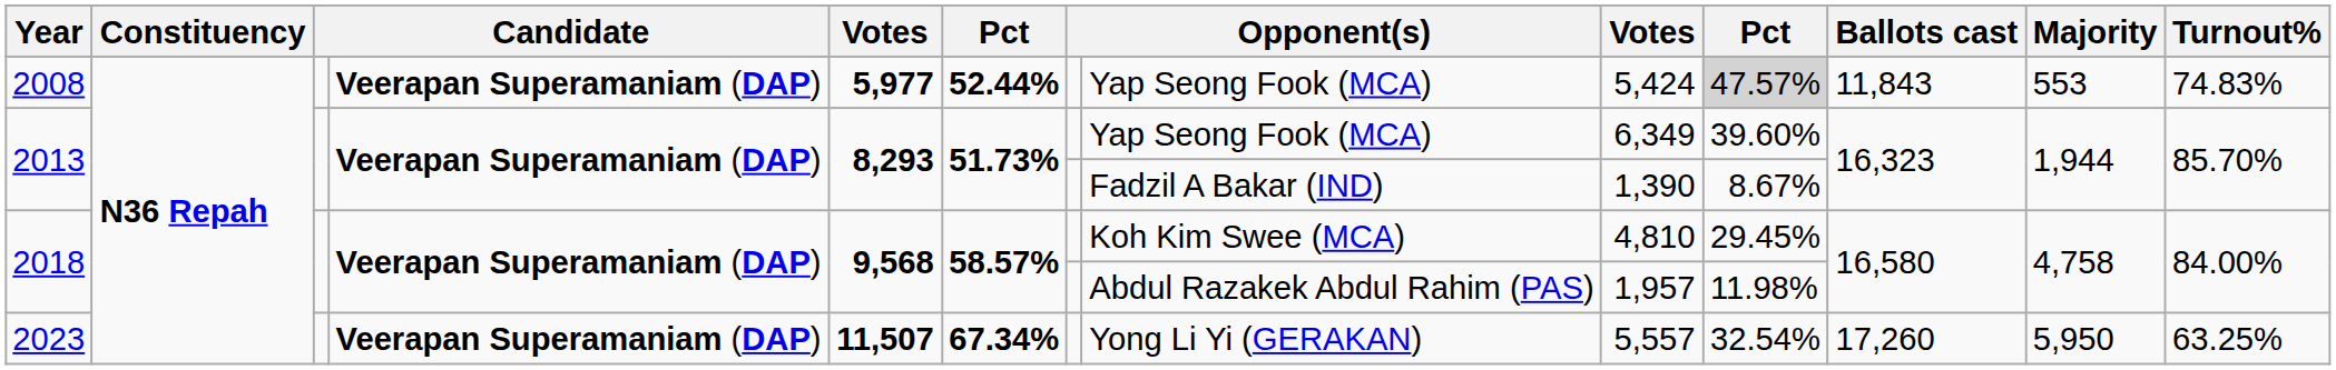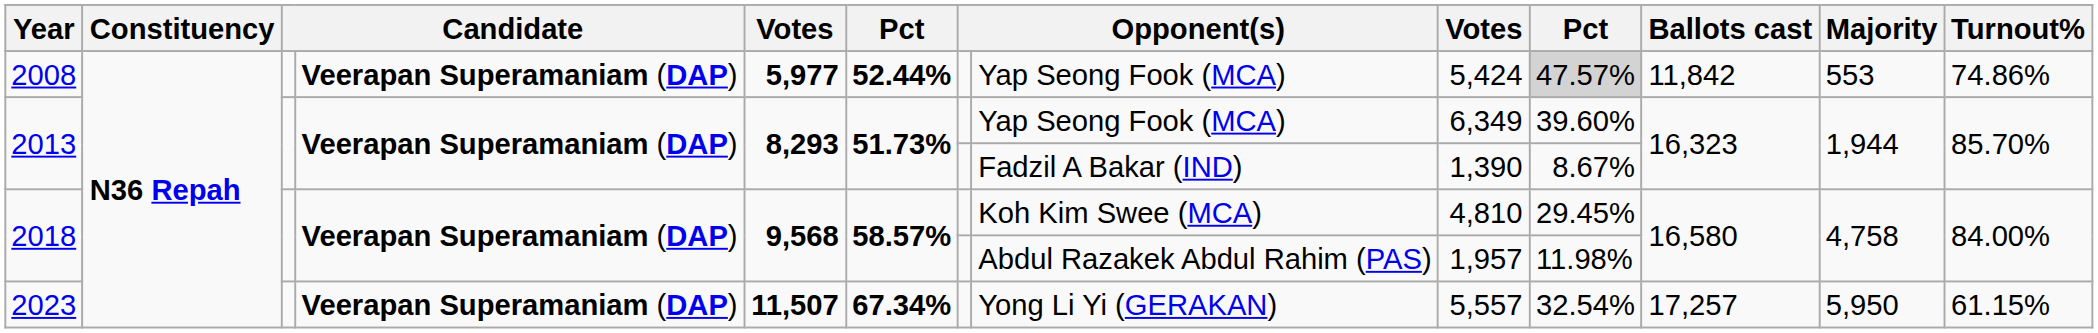 <table class="wikitable" style="margin:0.5em ; font-size:95%">
 <tr>
 <th>Year</th>
 <th>Constituency</th>
 <th colspan=2>Candidate</th>
 <th>Votes</th>
 <th>Pct</th>
 <th colspan=2>Opponent(s)</th>
 <th>Votes</th>
 <th>Pct</th>
 <th>Ballots cast</th>
 <th>Majority</th>
 <th>Turnout%</th>
 </tr>
 <tr>
 <td><a href='#'>2008</a></td>
 <td rowspan="7"><strong>N36 <a href='#'>Repah</a></strong></td>
 <td></td>
 <td><strong>Veerapan Superamaniam</strong> (<a href='#'><strong>DAP</strong></a>)</td>
 <td align="right"><strong>5,977</strong></td>
 <td><strong>52.44%</strong></td>
 <td></td>
 <td>Yap Seong Fook (<a href='#'>MCA</a>)</td>
 <td align="right">5,424</td>
 <td style="background: lightgrey;">47.57%</td>
-<td>11,843</td>
+<td>11,842</td>
 <td>553</td>
-<td>74.83%</td>
+<td>74.86%</td>
 </tr>
 <tr>
 <td rowspan=2><a href='#'>2013</a></td>
 <td rowspan=2 ></td>
 <td rowspan=2><strong>Veerapan Superamaniam</strong> (<a href='#'><strong>DAP</strong></a>)</td>
 <td rowspan=2 align="right"><strong>8,293</strong></td>
 <td rowspan=2><strong>51.73%</strong></td>
 <td></td>
 <td>Yap Seong Fook (<a href='#'>MCA</a>)</td>
 <td align="right">6,349</td>
 <td>39.60%</td>
 <td rowspan=2>16,323</td>
 <td rowspan=2>1,944</td>
 <td rowspan=2>85.70%</td>
 </tr>
 <tr>
 <td></td>
 <td>Fadzil A Bakar (<a href='#'>IND</a>)</td>
 <td align="right">1,390</td>
 <td align="right">8.67%</td>
 </tr>
 <tr>
 <td rowspan=2><a href='#'>2018</a></td>
 <td rowspan=2 ></td>
 <td rowspan=2><strong>Veerapan Superamaniam</strong> (<a href='#'><strong>DAP</strong></a>)</td>
 <td rowspan=2 align="right"><strong>9,568</strong></td>
 <td rowspan=2><strong>58.57%</strong></td>
 <td></td>
 <td>Koh Kim Swee (<a href='#'>MCA</a>)</td>
 <td align="right">4,810</td>
 <td>29.45%</td>
 <td rowspan=2>16,580</td>
 <td rowspan=2>4,758</td>
 <td rowspan=2>84.00%</td>
 </tr>
 <tr>
 <td></td>
 <td>Abdul Razakek Abdul Rahim (<a href='#'>PAS</a>)</td>
 <td align="right">1,957</td>
 <td>11.98%</td>
 </tr>
 <tr>
 <td rowspan="2"><a href='#'>2023</a></td>
 <td rowspan="2" ></td>
 <td rowspan="2"><strong>Veerapan Superamaniam</strong> (<a href='#'><strong>DAP</strong></a>)</td>
 <td align=right><strong>11,507</strong></td>
 <td><strong>67.34%</strong></td>
 <td bgcolor=></td>
 <td>Yong Li Yi (<a href='#'>GERAKAN</a>)</td>
 <td align=right>5,557</td>
 <td>32.54%</td>
-<td>17,260</td>
+<td>17,257</td>
 <td>5,950</td>
-<td>63.25%</td>
+<td>61.15%</td>
 </tr>
 </table>
